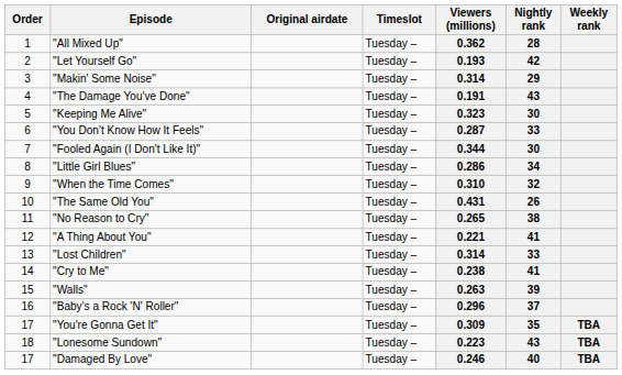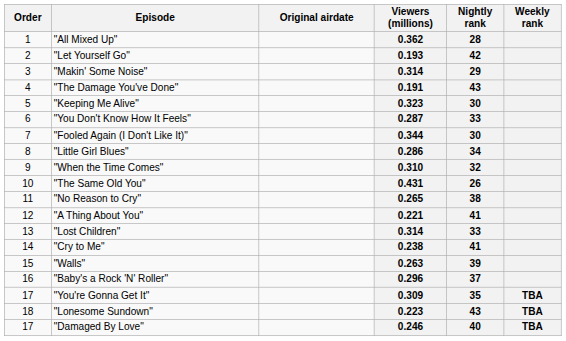 <table class="wikitable sortable" style="width:70%;">
 <tr>
 <th>Order</th>
 <th>Episode</th>
 <th>Original airdate</th>
-<th>Timeslot</th>
 <th>Viewers<br>(millions)</th>
 <th>Nightly<br>rank</th>
 <th>Weekly<br>rank</th>
 </tr>
 <tr>
 <td style="text-align:center">1</td>
 <td>"All Mixed Up"</td>
 <td></td>
-<td>Tuesday –</td>
 <th>0.362</th>
 <th>28</th>
 <th></th>
 </tr>
 <tr>
 <td style="text-align:center">2</td>
 <td>"Let Yourself Go"</td>
 <td></td>
-<td>Tuesday –</td>
 <th>0.193</th>
 <th>42</th>
 <th></th>
 </tr>
 <tr>
 <td style="text-align:center">3</td>
 <td>"Makin' Some Noise"</td>
 <td></td>
-<td>Tuesday –</td>
 <th>0.314</th>
 <th>29</th>
 <th></th>
 </tr>
 <tr>
 <td style="text-align:center">4</td>
 <td>"The Damage You've Done"</td>
 <td></td>
-<td>Tuesday –</td>
 <th>0.191</th>
 <th>43</th>
 <th></th>
 </tr>
 <tr>
 <td style="text-align:center">5</td>
 <td>"Keeping Me Alive"</td>
 <td></td>
-<td>Tuesday –</td>
 <th>0.323</th>
 <th>30</th>
 <th></th>
 </tr>
 <tr>
 <td style="text-align:center">6</td>
 <td>"You Don't Know How It Feels"</td>
 <td></td>
-<td>Tuesday –</td>
 <th>0.287</th>
 <th>33</th>
 <th></th>
 </tr>
 <tr>
 <td style="text-align:center">7</td>
 <td>"Fooled Again (I Don't Like It)"</td>
 <td></td>
-<td>Tuesday –</td>
 <th>0.344</th>
 <th>30</th>
 <th></th>
 </tr>
 <tr>
 <td style="text-align:center">8</td>
 <td>"Little Girl Blues"</td>
 <td></td>
-<td>Tuesday –</td>
 <th>0.286</th>
 <th>34</th>
 <th></th>
 </tr>
 <tr>
 <td style="text-align:center">9</td>
 <td>"When the Time Comes"</td>
 <td></td>
-<td>Tuesday –</td>
 <th>0.310</th>
 <th>32</th>
 <th></th>
 </tr>
 <tr>
 <td style="text-align:center">10</td>
 <td>"The Same Old You"</td>
 <td></td>
-<td>Tuesday –</td>
 <th>0.431</th>
 <th>26</th>
 <th></th>
 </tr>
 <tr>
 <td style="text-align:center">11</td>
 <td>"No Reason to Cry"</td>
 <td></td>
-<td>Tuesday –</td>
 <th>0.265</th>
 <th>38</th>
 <th></th>
 </tr>
 <tr>
 <td style="text-align:center">12</td>
 <td>"A Thing About You"</td>
 <td></td>
-<td>Tuesday –</td>
 <th>0.221</th>
 <th>41</th>
 <th></th>
 </tr>
 <tr>
 <td style="text-align:center">13</td>
 <td>"Lost Children"</td>
 <td></td>
-<td>Tuesday –</td>
 <th>0.314</th>
 <th>33</th>
 <th></th>
 </tr>
 <tr>
 <td style="text-align:center">14</td>
 <td>"Cry to Me"</td>
 <td></td>
-<td>Tuesday –</td>
 <th>0.238</th>
 <th>41</th>
 <th></th>
 </tr>
 <tr>
 <td style="text-align:center">15</td>
 <td>"Walls"</td>
 <td></td>
-<td>Tuesday –</td>
 <th>0.263</th>
 <th>39</th>
 <th></th>
 </tr>
 <tr>
 <td style="text-align:center">16</td>
 <td>"Baby's a Rock 'N' Roller"</td>
 <td></td>
-<td>Tuesday –</td>
 <th>0.296</th>
 <th>37</th>
 <th></th>
 </tr>
 <tr>
 <td style="text-align:center">17</td>
 <td>"You're Gonna Get It"</td>
 <td></td>
-<td>Tuesday –</td>
 <th>0.309</th>
 <th>35</th>
 <th>TBA </th>
 </tr>
 <tr>
 <td style="text-align:center">18</td>
 <td>"Lonesome Sundown"</td>
 <td></td>
-<td>Tuesday –</td>
 <th>0.223</th>
 <th>43</th>
 <th>TBA </th>
 </tr>
 <tr>
 <td style="text-align:center">17</td>
 <td>"Damaged By Love"</td>
 <td></td>
-<td>Tuesday –</td>
 <th>0.246</th>
 <th>40</th>
 <th>TBA </th>
 </tr>
 </table>
